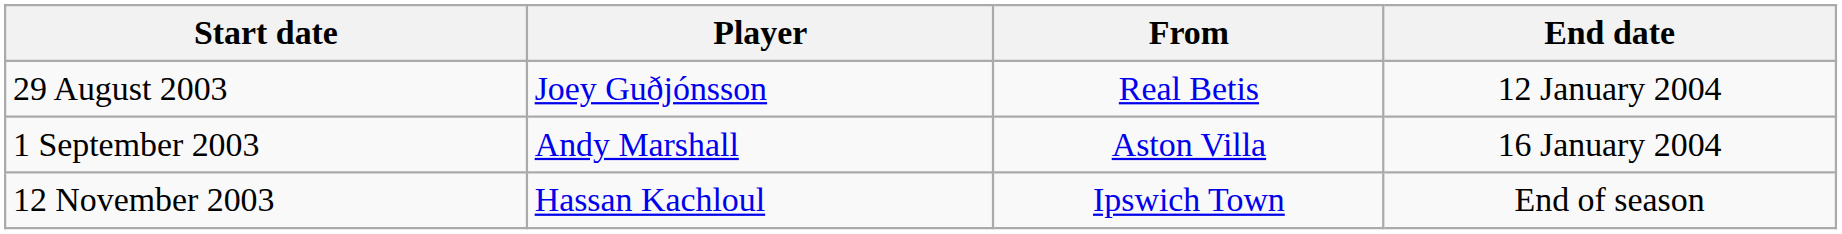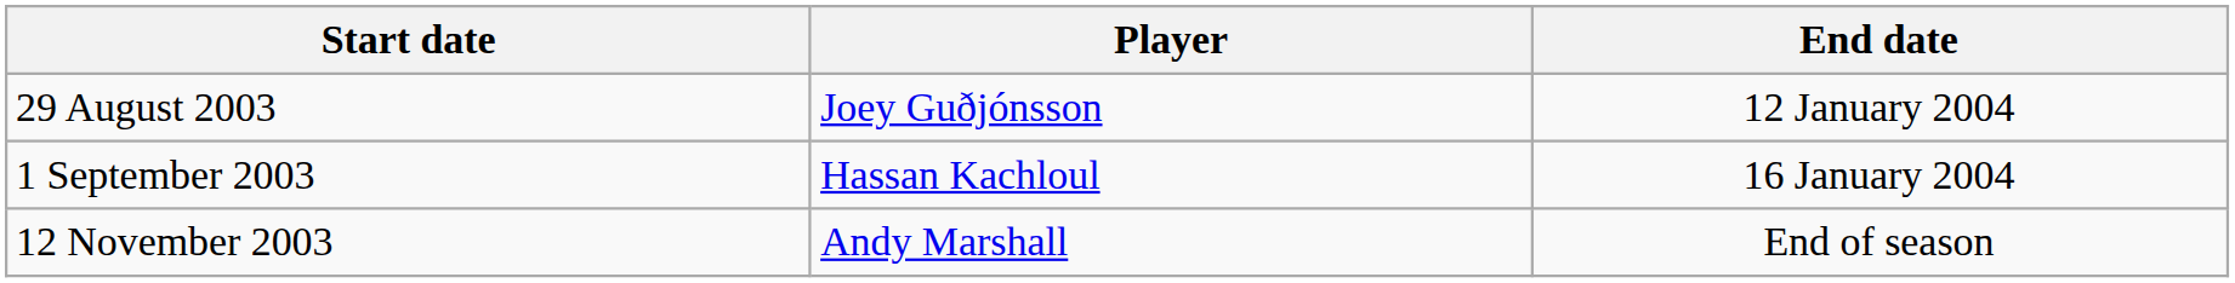 <table class="wikitable" style="text-align:center; font-size:95%;width:65%; text-align:left">
 <tr>
 <th>Start date</th>
 <th>Player</th>
-<th>From</th>
 <th>End date</th>
 </tr>
 <tr --->
 <td>29 August 2003</td>
 <td> <a href='#'>Joey Guðjónsson</a></td>
-<td align="center"> <a href='#'>Real Betis</a></td>
 <td align="center">12 January 2004</td>
 </tr>
 <tr --->
 <td>1 September 2003</td>
-<td> <a href='#'>Andy Marshall</a></td>
-<td align="center"><a href='#'>Aston Villa</a></td>
+<td> <a href='#'>Hassan Kachloul</a></td>
 <td align="center">16 January 2004</td>
 </tr>
 <tr --->
 <td>12 November 2003</td>
-<td> <a href='#'>Hassan Kachloul</a></td>
-<td align="center"><a href='#'>Ipswich Town</a></td>
+<td> <a href='#'>Andy Marshall</a></td>
 <td align="center">End of season</td>
 </tr>
 </table>
